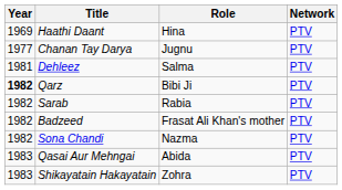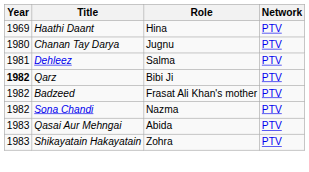 <table class="wikitable sortable plainrowheaders">
 <tr style="text-align:center;">
 <th scope="col">Year</th>
 <th scope="col">Title</th>
 <th scope="col">Role</th>
 <th scope="col">Network</th>
 </tr>
 <tr>
 <td>1969</td>
 <td><em>Haathi Daant</em></td>
 <td>Hina</td>
 <td><a href='#'>PTV</a></td>
 </tr>
 <tr>
-<td>1977</td>
+<td>1980</td>
 <td><em>Chanan Tay Darya</em></td>
 <td>Jugnu</td>
 <td><a href='#'>PTV</a></td>
 </tr>
 <tr>
 <td>1981</td>
 <td><em><a href='#'>Dehleez</a></em></td>
 <td>Salma</td>
 <td><a href='#'>PTV</a></td>
 </tr>
 <tr>
 <td><strong>1982</strong></td>
 <td><em>Qarz</em></td>
 <td>Bibi Ji</td>
-<td><a href='#'>PTV</a></td>
-</tr>
-<tr>
-<td>1982</td>
-<td><em>Sarab</em></td>
-<td>Rabia</td>
 <td><a href='#'>PTV</a></td>
 </tr>
 <tr>
 <td>1982</td>
 <td><em>Badzeed</em></td>
 <td>Frasat Ali Khan's mother</td>
 <td><a href='#'>PTV</a></td>
 </tr>
 <tr>
 <td>1982</td>
 <td><em><a href='#'>Sona Chandi</a></em></td>
 <td>Nazma</td>
 <td><a href='#'>PTV</a></td>
 </tr>
 <tr>
 <td>1983</td>
 <td><em>Qasai Aur Mehngai</em></td>
 <td>Abida</td>
 <td><a href='#'>PTV</a></td>
 </tr>
 <tr>
 <td>1983</td>
 <td><em>Shikayatain Hakayatain</em></td>
 <td>Zohra</td>
 <td><a href='#'>PTV</a></td>
 </tr>
 </table>
